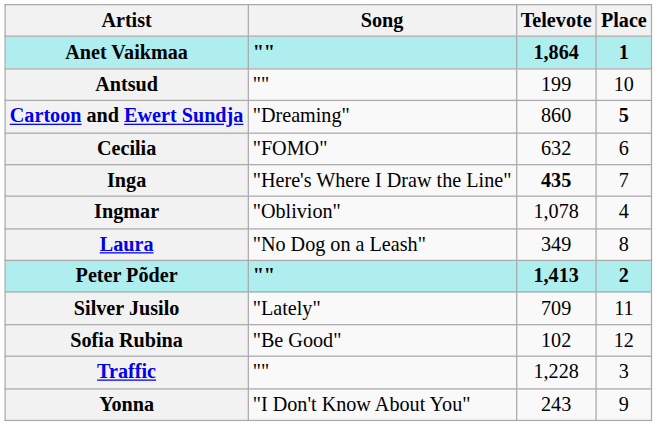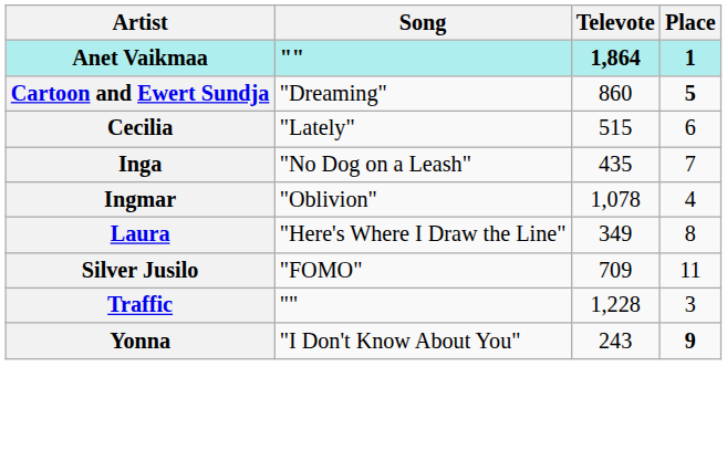 <table class="sortable wikitable plainrowheaders" style="margin: 1em auto 1em auto; text-align:center;">
 <tr>
 <th scope="col">Artist</th>
 <th scope="col">Song</th>
 <th scope="col">Televote</th>
 <th scope="col">Place</th>
 </tr>
 <tr style="font-weight:bold; background:paleturquoise;">
 <th scope="row" style="font-weight:bold; background:paleturquoise;">Anet Vaikmaa</th>
 <td align="left">""</td>
 <td>1,864</td>
 <td>1</td>
 </tr>
 <tr>
-<th scope="row">Antsud</th>
-<td align="left">""</td>
-<td>199</td>
-<td>10</td>
-</tr>
-<tr>
 <th scope="row"><a href='#'>Cartoon</a> and <a href='#'>Ewert Sundja</a></th>
 <td align="left">"Dreaming"</td>
 <td>860</td>
 <td><strong>5</strong></td>
 </tr>
 <tr>
 <th scope="row">Cecilia</th>
-<td align="left">"FOMO"</td>
-<td>632</td>
+<td align="left">"Lately"</td>
+<td>515</td>
 <td>6</td>
 </tr>
 <tr>
 <th scope="row">Inga</th>
-<td align="left">"Here's Where I Draw the Line"</td>
-<td><strong>435</strong></td>
+<td align="left">"No Dog on a Leash"</td>
+<td>435</td>
 <td>7</td>
 </tr>
 <tr>
 <th scope="row">Ingmar</th>
 <td align="left">"Oblivion"</td>
 <td>1,078</td>
 <td>4</td>
 </tr>
 <tr>
 <th scope="row"><a href='#'>Laura</a></th>
-<td align="left">"No Dog on a Leash"</td>
+<td align="left">"Here's Where I Draw the Line"</td>
 <td>349</td>
 <td>8</td>
 </tr>
-<tr style="font-weight:bold; background:paleturquoise;">
-<th scope="row" style="font-weight:bold; background:paleturquoise;">Peter Põder</th>
-<td align="left">""</td>
-<td>1,413</td>
-<td>2</td>
-</tr>
 <tr>
 <th scope="row">Silver Jusilo</th>
-<td align="left">"Lately"</td>
+<td align="left">"FOMO"</td>
 <td>709</td>
 <td>11</td>
-</tr>
-<tr>
-<th scope="row">Sofia Rubina</th>
-<td align="left">"Be Good"</td>
-<td>102</td>
-<td>12</td>
 </tr>
 <tr>
 <th scope="row"><a href='#'>Traffic</a></th>
 <td align="left">""</td>
 <td>1,228</td>
 <td>3</td>
 </tr>
 <tr>
 <th scope="row">Yonna</th>
 <td align="left">"I Don't Know About You"</td>
 <td>243</td>
-<td>9</td>
+<td><strong>9</strong></td>
 </tr>
 </table>
